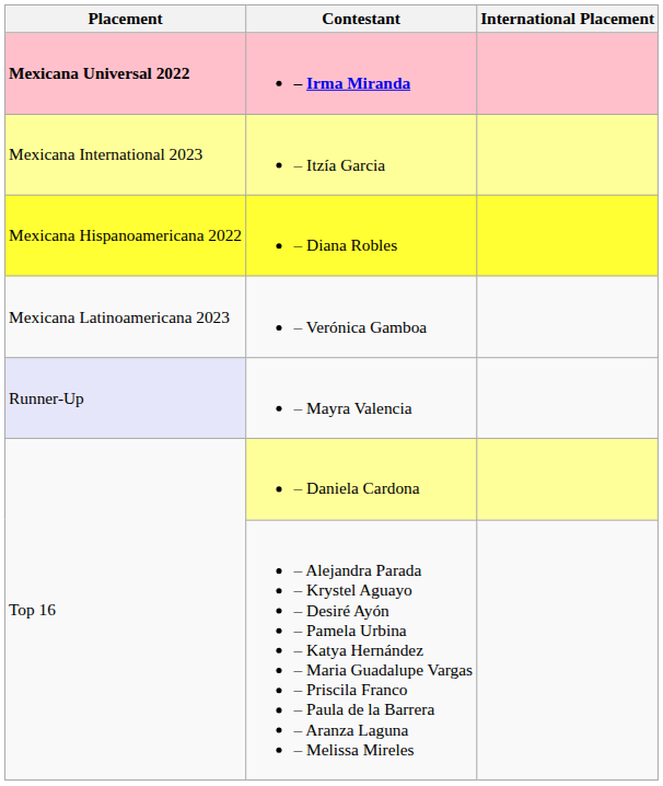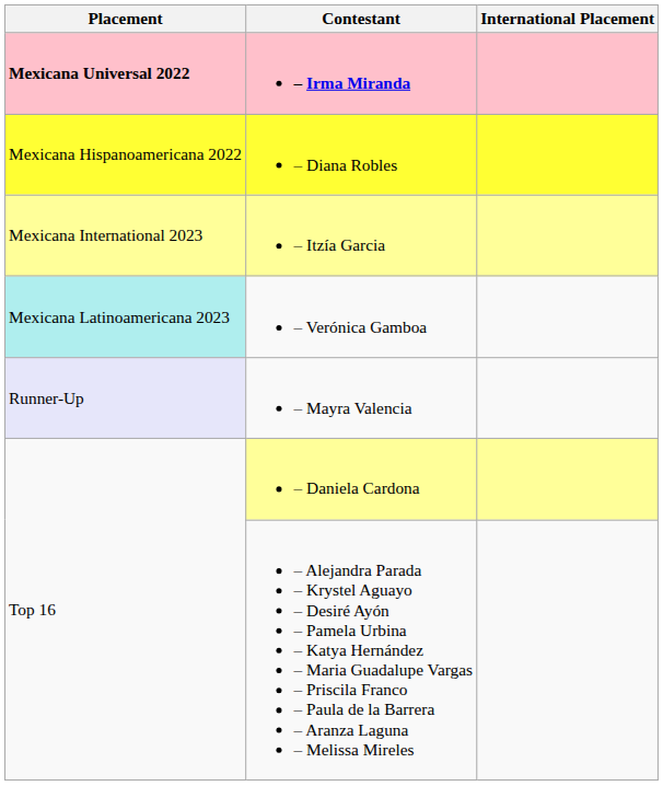 <table class="wikitable sortable" style="font-size: 95%;">
 <tr>
 <th>Placement</th>
 <th>Contestant</th>
 <th>International Placement</th>
 </tr>
 <tr style="background:pink;">
 <td><strong>Mexicana Universal 2022</strong></td>
 <td><br><ul><li><strong> – <a href='#'>Irma Miranda</a></strong></li></ul></td>
 <td></td>
 </tr>
 <tr>
 </tr>
+<tr style="background:#FFFF33">
+<td>Mexicana Hispanoamericana 2022</td>
+<td><br><ul><li> – Diana Robles</li></ul></td>
+<td></td>
+</tr>
 <tr style="background-color:#FFFF99;">
 <td>Mexicana International 2023</td>
 <td><br><ul><li> – Itzía Garcia</li></ul></td>
 <td></td>
 </tr>
-<tr style="background:#FFFF33">
-<td>Mexicana Hispanoamericana 2022</td>
-<td><br><ul><li> – Diana Robles</li></ul></td>
-<td></td>
-</tr>
 <tr>
-<td>Mexicana Latinoamericana 2023</td>
+<td style="background: paleturquoise;">Mexicana Latinoamericana 2023</td>
 <td><br><ul><li> – Verónica Gamboa</li></ul></td>
 <td></td>
 </tr>
 <tr>
 <td style="background: lavender;">Runner-Up</td>
 <td><br><ul><li> – Mayra Valencia</li></ul></td>
 </tr>
 <tr>
 <td rowspan="2">Top 16</td>
 <td style="background-color:#FFFF99"><br><ul><li> – Daniela Cardona</li></ul></td>
 <td style="background-color:#FFFF99; text-align:center;"></td>
 </tr>
 <tr>
 <td><br><ul><li> – Alejandra Parada</li><li> – Krystel Aguayo</li><li> – Desiré Ayón</li><li> – Pamela Urbina</li><li> – Katya Hernández</li><li> – Maria Guadalupe Vargas</li><li> – Priscila Franco</li><li> – Paula de la Barrera</li><li> – Aranza Laguna</li><li> – Melissa Mireles</li></ul></td>
 </tr>
 </table>
